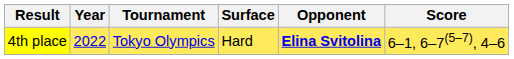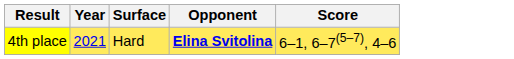 <table class="wikitable">
 <tr>
 <th>Result</th>
 <th>Year</th>
-<th>Tournament</th>
 <th>Surface</th>
 <th>Opponent</th>
 <th class=unsortable>Score</th>
 </tr>
 <tr style="background:#ffea5c;">
 <td style="background:yellow;">4th place</td>
-<td><a href='#'>2022</a></td>
-<td><a href='#'>Tokyo Olympics</a></td>
+<td><a href='#'>2021</a></td>
 <td>Hard</td>
 <td><strong> <a href='#'>Elina Svitolina</a></strong></td>
 <td>6–1, 6–7<sup>(5–7)</sup>, 4–6</td>
 </tr>
 </table>
